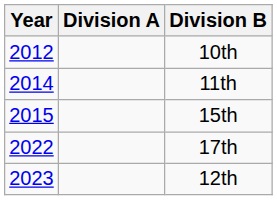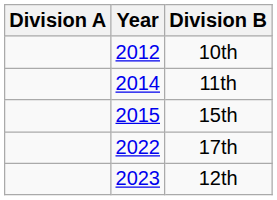 <table class="wikitable" style="text-align:center">
 <tr>
+<th>Division A</th>
 <th>Year</th>
-<th>Division A</th>
 <th>Division B</th>
 </tr>
 <tr>
+<td></td>
 <td><a href='#'>2012</a></td>
-<td></td>
 <td>10th</td>
 </tr>
 <tr>
+<td></td>
 <td><a href='#'>2014</a></td>
-<td></td>
 <td>11th</td>
 </tr>
 <tr>
+<td></td>
 <td><a href='#'>2015</a></td>
-<td></td>
 <td>15th</td>
 </tr>
 <tr>
+<td></td>
 <td><a href='#'>2022</a></td>
-<td></td>
 <td>17th</td>
 </tr>
 <tr>
+<td></td>
 <td><a href='#'>2023</a></td>
-<td></td>
 <td>12th</td>
 </tr>
 </table>
